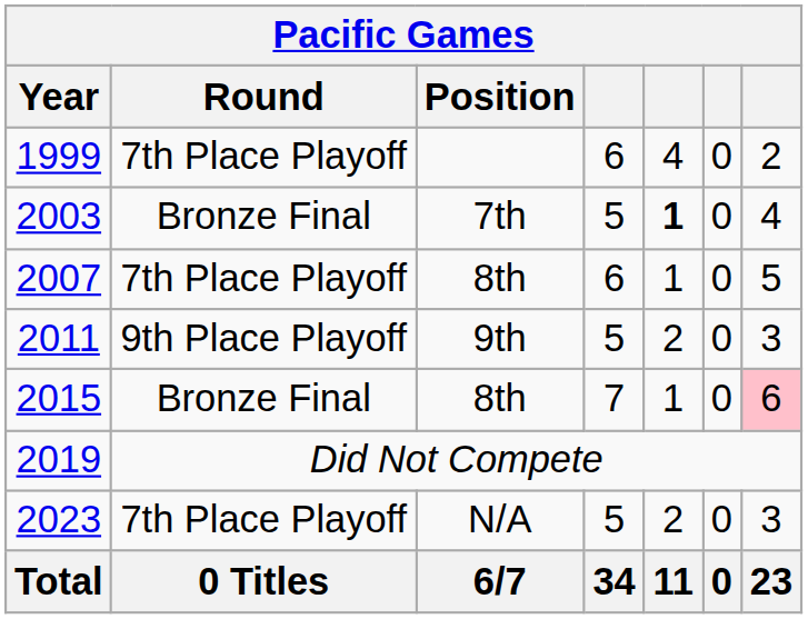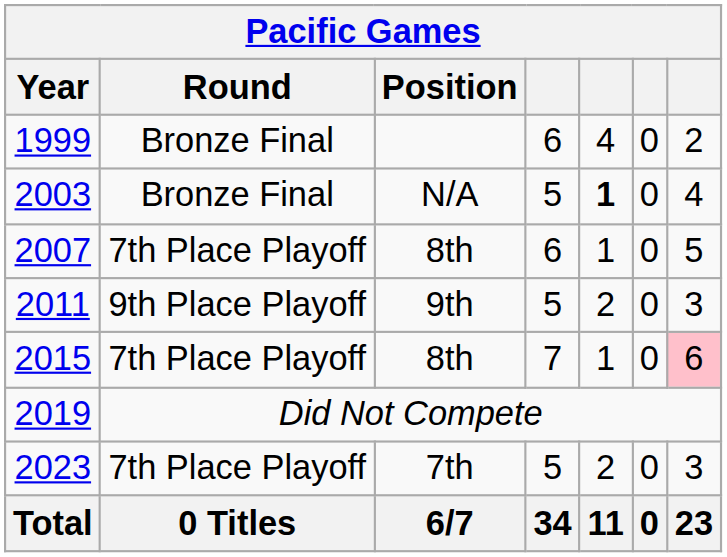 <table class="wikitable" style="text-align: center;">
 <tr>
 <th colspan="7"><a href='#'>Pacific Games</a></th>
 </tr>
 <tr>
 <th>Year</th>
 <th>Round</th>
 <th>Position</th>
 <th></th>
 <th></th>
 <th></th>
 <th></th>
 </tr>
 <tr>
 <td> <a href='#'>1999</a></td>
-<td>7th Place Playoff</td>
+<td>Bronze Final</td>
 <td></td>
 <td>6</td>
 <td>4</td>
 <td>0</td>
 <td>2</td>
 </tr>
 <tr>
 <td> <a href='#'>2003</a></td>
 <td>Bronze Final</td>
-<td>7th</td>
+<td>N/A</td>
 <td>5</td>
 <td><strong>1</strong></td>
 <td>0</td>
 <td>4</td>
 </tr>
 <tr>
 <td> <a href='#'>2007</a></td>
 <td>7th Place Playoff</td>
 <td>8th</td>
 <td>6</td>
 <td>1</td>
 <td>0</td>
 <td>5</td>
 </tr>
 <tr>
 <td> <a href='#'>2011</a></td>
 <td>9th Place Playoff</td>
 <td>9th</td>
 <td>5</td>
 <td>2</td>
 <td>0</td>
 <td>3</td>
 </tr>
 <tr>
 <td> <a href='#'>2015</a></td>
-<td>Bronze Final</td>
+<td>7th Place Playoff</td>
 <td>8th</td>
 <td>7</td>
 <td>1</td>
 <td>0</td>
 <td style="background: pink;">6</td>
 </tr>
 <tr>
 <td> <a href='#'>2019</a></td>
 <td colspan="6"><em>Did Not Compete</em></td>
 </tr>
 <tr>
 <td> <a href='#'>2023</a></td>
 <td>7th Place Playoff</td>
-<td>N/A</td>
+<td>7th</td>
 <td>5</td>
 <td>2</td>
 <td>0</td>
 <td>3</td>
 </tr>
 <tr>
 <th>Total</th>
 <th>0 Titles</th>
 <th>6/7</th>
 <th>34</th>
 <th>11</th>
 <th>0</th>
 <th>23</th>
 </tr>
 </table>
